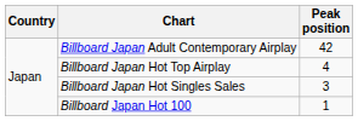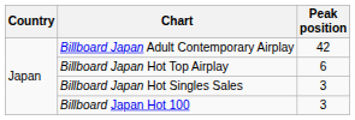 <table class="wikitable sortable">
 <tr>
 <th scope="col">Country</th>
 <th scope="col">Chart</th>
 <th scope="col">Peak<br>position</th>
 </tr>
 <tr>
 <td rowspan="4">Japan</td>
 <td><em><a href='#'>Billboard Japan</a></em> Adult Contemporary Airplay</td>
 <td align="center">42</td>
 </tr>
 <tr>
 <td><em>Billboard Japan</em> Hot Top Airplay</td>
-<td align="center">4</td>
+<td align="center">6</td>
 </tr>
 <tr>
 <td><em>Billboard Japan</em> Hot Singles Sales</td>
 <td align="center">3</td>
 </tr>
 <tr>
 <td><em>Billboard</em> <a href='#'>Japan Hot 100</a></td>
-<td align="center">1</td>
+<td align="center">3</td>
 </tr>
 </table>
